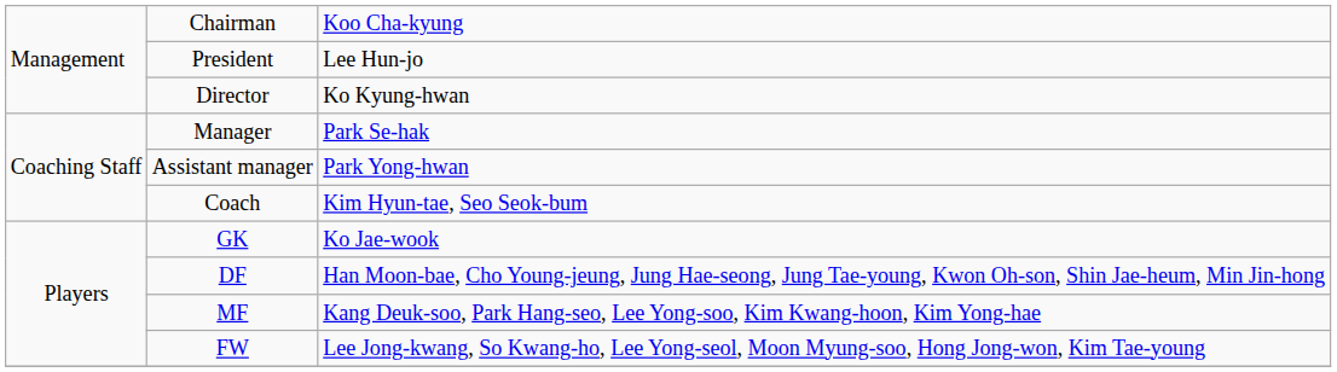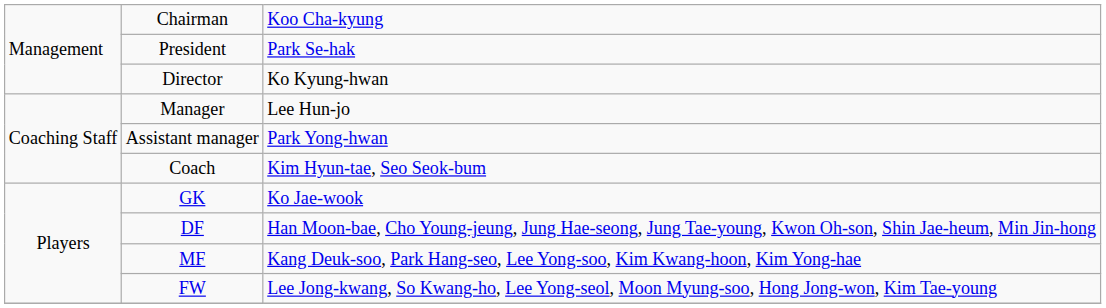 <table class="wikitable" style="text-align:left; font-size:95%">
 <tr>
 <td rowspan="3">Management</td>
 <td style="text-align: center;">Chairman</td>
 <td> <a href='#'>Koo Cha-kyung</a></td>
 </tr>
 <tr>
 <td style="text-align: center;">President</td>
-<td> Lee Hun-jo</td>
+<td> <a href='#'>Park Se-hak</a></td>
 </tr>
 <tr>
 <td style="text-align: center;">Director</td>
 <td> Ko Kyung-hwan</td>
 </tr>
 <tr>
 <td rowspan="3">Coaching Staff</td>
 <td style="text-align: center;">Manager</td>
-<td> <a href='#'>Park Se-hak</a></td>
+<td> Lee Hun-jo</td>
 </tr>
 <tr>
 <td style="text-align: center;">Assistant manager</td>
 <td> <a href='#'>Park Yong-hwan</a></td>
 </tr>
 <tr>
 <td style="text-align: center;">Coach</td>
 <td> <a href='#'>Kim Hyun-tae</a>,  <a href='#'>Seo Seok-bum</a></td>
 </tr>
 <tr>
 <td rowspan="4" style="text-align: center;">Players</td>
 <td style="text-align: center;"><a href='#'>GK</a></td>
 <td> <a href='#'>Ko Jae-wook</a></td>
 </tr>
 <tr>
 <td style="text-align: center;"><a href='#'>DF</a></td>
 <td> <a href='#'>Han Moon-bae</a>,  <a href='#'>Cho Young-jeung</a>,  <a href='#'>Jung Hae-seong</a>,  <a href='#'>Jung Tae-young</a>,  <a href='#'>Kwon Oh-son</a>,  <a href='#'>Shin Jae-heum</a>,  <a href='#'>Min Jin-hong</a></td>
 </tr>
 <tr>
 <td style="text-align: center;"><a href='#'>MF</a></td>
 <td> <a href='#'>Kang Deuk-soo</a>,  <a href='#'>Park Hang-seo</a>,  <a href='#'>Lee Yong-soo</a>,  <a href='#'>Kim Kwang-hoon</a>,  <a href='#'>Kim Yong-hae</a></td>
 </tr>
 <tr>
 <td style="text-align: center;"><a href='#'>FW</a></td>
 <td> <a href='#'>Lee Jong-kwang</a>,  <a href='#'>So Kwang-ho</a>,  <a href='#'>Lee Yong-seol</a>,  <a href='#'>Moon Myung-soo</a>,  <a href='#'>Hong Jong-won</a>,  <a href='#'>Kim Tae-young</a></td>
 </tr>
 <tr>
 </tr>
 </table>
